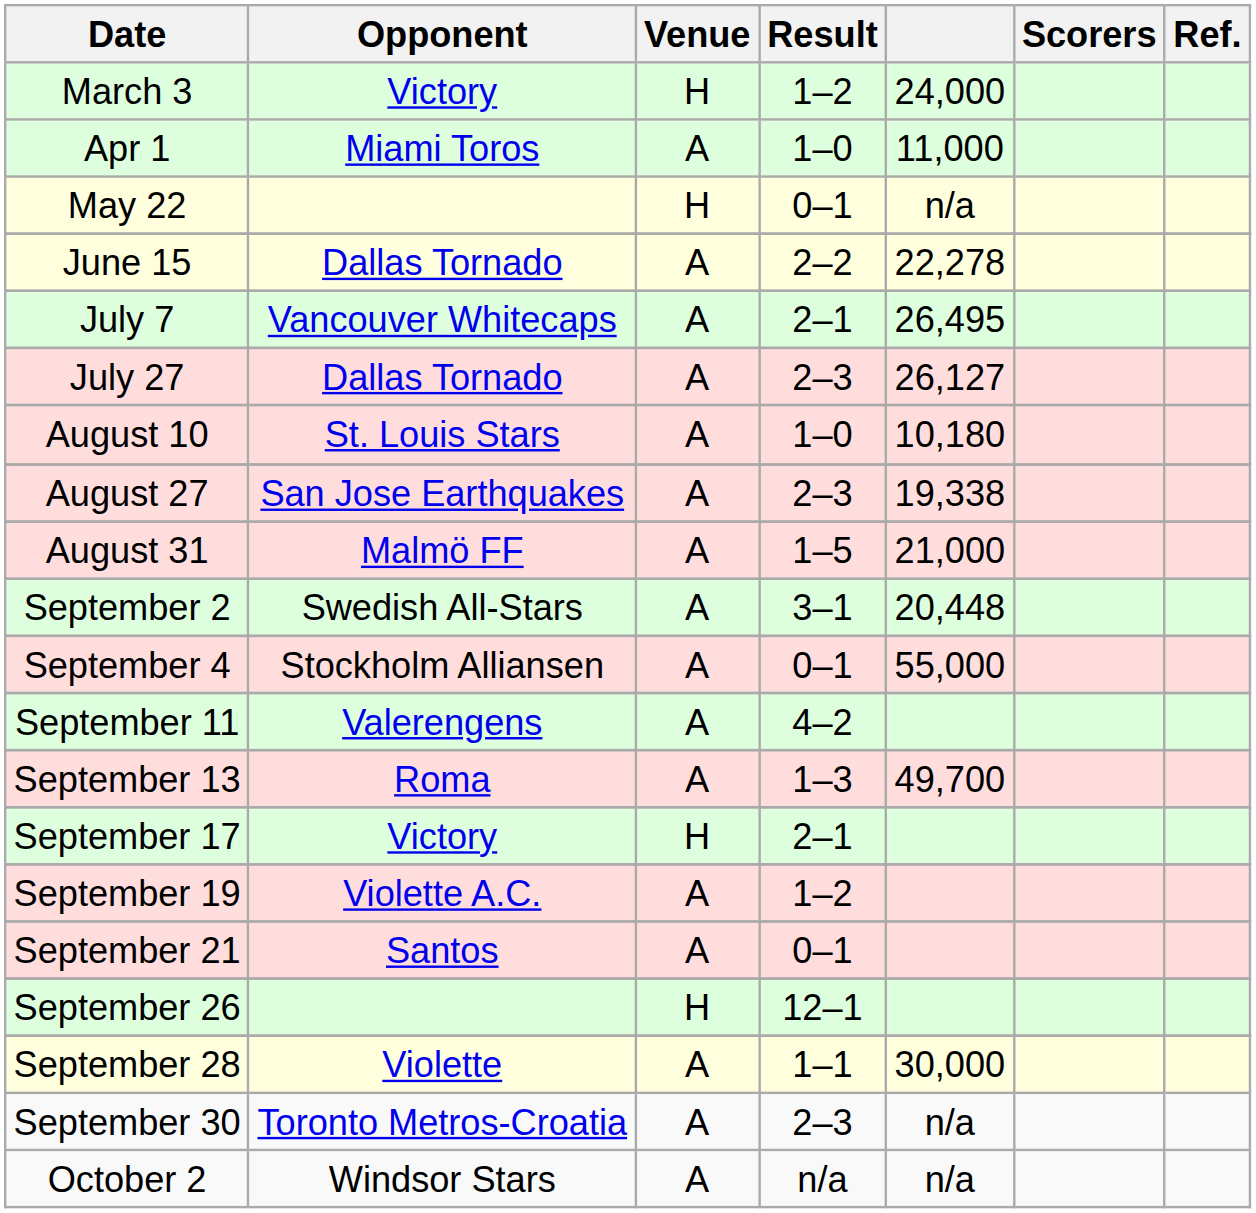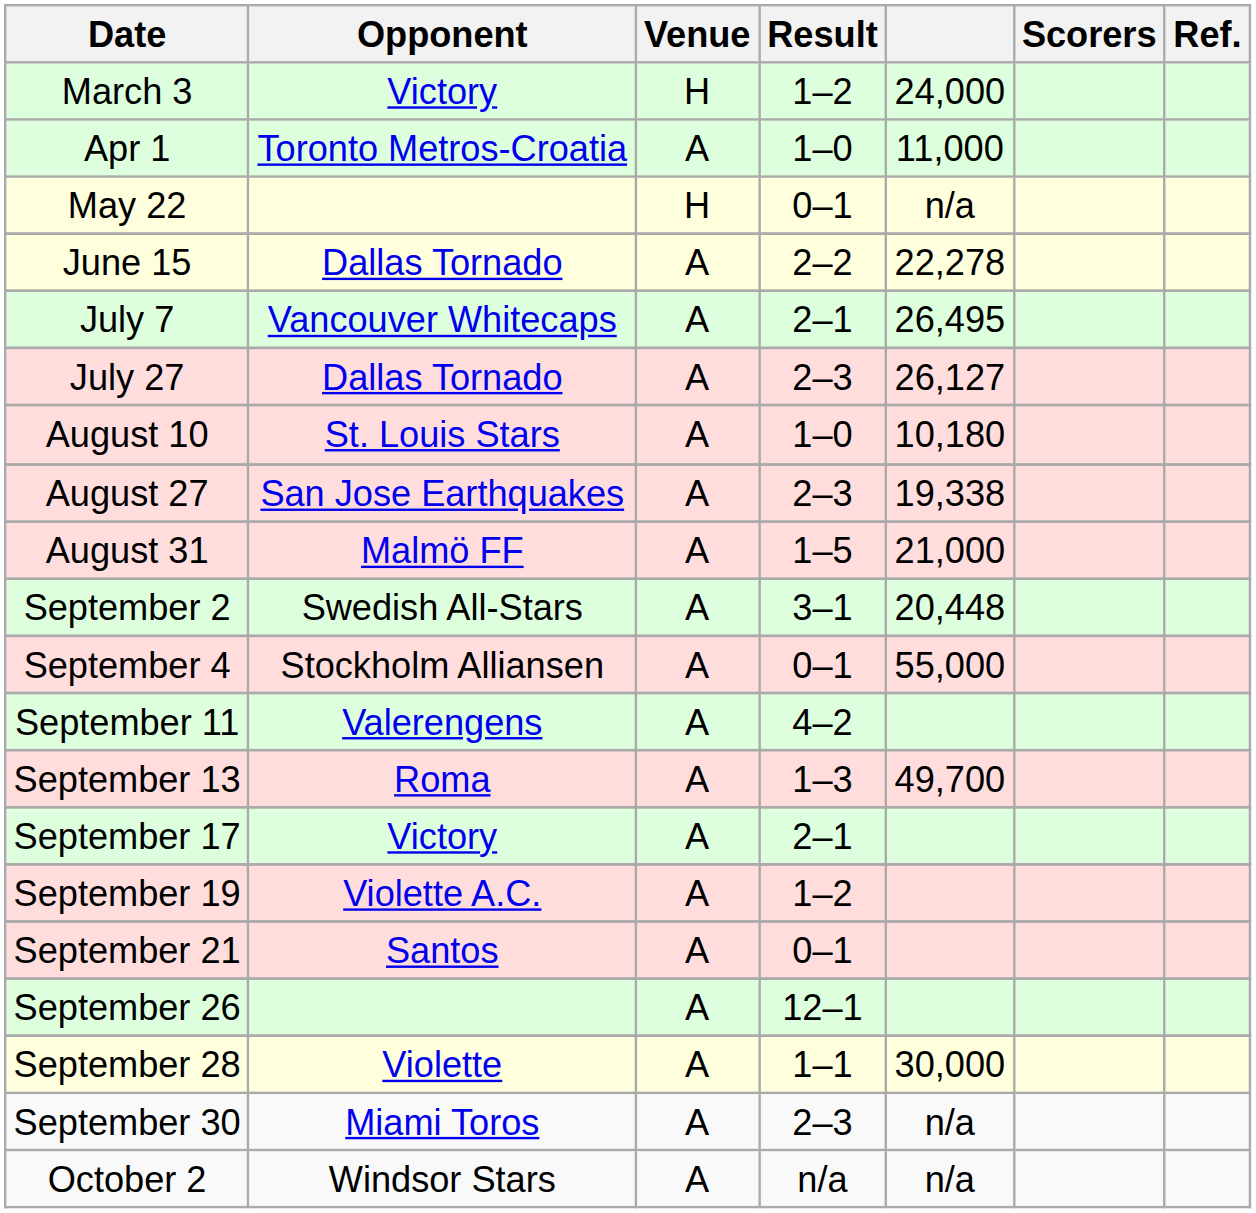 <table class="wikitable" style="font-size:95%; text-align:center">
 <tr>
 <th>Date</th>
 <th>Opponent</th>
 <th>Venue</th>
 <th>Result</th>
 <th></th>
 <th>Scorers</th>
 <th>Ref.</th>
 </tr>
 <tr bgcolor= #ddffdd>
 <td> March 3</td>
 <td>  <a href='#'>Victory</a></td>
 <td>H</td>
 <td>1–2</td>
 <td>24,000</td>
 <td></td>
 <td></td>
 </tr>
 <tr bgcolor= #ddffdd>
 <td> Apr 1</td>
-<td>  <a href='#'>Miami Toros</a></td>
+<td>  <a href='#'>Toronto Metros-Croatia</a></td>
 <td>A</td>
 <td>1–0</td>
 <td>11,000</td>
 <td></td>
 <td></td>
 </tr>
 <tr bgcolor="#ffffdd">
 <td> May 22</td>
 <td> </td>
 <td>H</td>
 <td>0–1</td>
 <td>n/a</td>
 <td></td>
 <td></td>
 </tr>
 <tr>
 </tr>
 <tr bgcolor="#ffffdd">
 <td>June 15</td>
 <td>  <a href='#'>Dallas Tornado</a></td>
 <td>A</td>
 <td>2–2</td>
 <td>22,278</td>
 <td></td>
 <td></td>
 </tr>
 <tr>
 </tr>
 <tr bgcolor="#ddffdd">
 <td> July 7</td>
 <td>  <a href='#'>Vancouver Whitecaps</a></td>
 <td>A</td>
 <td>2–1</td>
 <td>26,495</td>
 <td></td>
 <td></td>
 </tr>
 <tr>
 </tr>
 <tr bgcolor="#ffdddd">
 <td>July 27</td>
 <td>  <a href='#'>Dallas Tornado</a></td>
 <td>A</td>
 <td>2–3</td>
 <td>26,127</td>
 <td></td>
 <td></td>
 </tr>
 <tr>
 </tr>
 <tr bgcolor="#ffdddd">
 <td>August 10</td>
 <td>  <a href='#'>St. Louis Stars</a></td>
 <td>A</td>
 <td>1–0</td>
 <td>10,180</td>
 <td></td>
 <td></td>
 </tr>
 <tr>
 </tr>
 <tr bgcolor="#ffdddd">
 <td>August 27</td>
 <td>  <a href='#'>San Jose Earthquakes</a></td>
 <td>A</td>
 <td>2–3</td>
 <td>19,338</td>
 <td></td>
 <td></td>
 </tr>
 <tr>
 </tr>
 <tr bgcolor="#ffdddd">
 <td>August 31</td>
 <td>  <a href='#'>Malmö FF</a></td>
 <td>A</td>
 <td>1–5</td>
 <td>21,000</td>
 <td></td>
 <td></td>
 </tr>
 <tr>
 </tr>
 <tr bgcolor="#ddffdd">
 <td>September 2</td>
 <td>  Swedish All-Stars</td>
 <td>A</td>
 <td>3–1</td>
 <td>20,448</td>
 <td></td>
 <td></td>
 </tr>
 <tr>
 </tr>
 <tr bgcolor="#ffdddd">
 <td>September 4</td>
 <td>  Stockholm Alliansen</td>
 <td>A</td>
 <td>0–1</td>
 <td>55,000</td>
 <td></td>
 <td></td>
 </tr>
 <tr>
 </tr>
 <tr bgcolor="#ddffdd">
 <td>September 11</td>
 <td>   <a href='#'>Valerengens</a></td>
 <td>A</td>
 <td>4–2</td>
 <td></td>
 <td></td>
 <td></td>
 </tr>
 <tr>
 </tr>
 <tr bgcolor="#ffdddd">
 <td>September 13</td>
 <td> <a href='#'>Roma</a></td>
 <td>A</td>
 <td>1–3</td>
 <td>49,700</td>
 <td></td>
 <td></td>
 </tr>
 <tr>
 </tr>
 <tr bgcolor="#ddffdd">
 <td>September 17</td>
 <td>  <a href='#'>Victory</a></td>
-<td>H</td>
+<td>A</td>
 <td>2–1</td>
 <td></td>
 <td></td>
 <td></td>
 </tr>
 <tr>
 </tr>
 <tr bgcolor="#ffdddd">
 <td>September 19</td>
 <td>  <a href='#'>Violette A.C.</a></td>
 <td>A</td>
 <td>1–2</td>
 <td></td>
 <td></td>
 <td></td>
 </tr>
 <tr>
 </tr>
 <tr bgcolor="#ffdddd">
 <td>September 21</td>
 <td>  <a href='#'>Santos</a></td>
 <td>A</td>
 <td>0–1</td>
 <td></td>
 <td></td>
 <td></td>
 </tr>
 <tr>
 </tr>
 <tr bgcolor="#ddffdd">
 <td>September 26</td>
 <td> </td>
-<td>H</td>
+<td>A</td>
 <td>12–1</td>
 <td></td>
 <td></td>
 <td></td>
 </tr>
 <tr>
 </tr>
 <tr bgcolor="#ffffdd">
 <td>September 28</td>
 <td>  <a href='#'>Violette</a></td>
 <td>A</td>
 <td>1–1</td>
 <td>30,000</td>
 <td></td>
 <td></td>
 </tr>
 <tr>
 <td>September 30</td>
-<td>  <a href='#'>Toronto Metros-Croatia</a></td>
+<td>  <a href='#'>Miami Toros</a></td>
 <td>A</td>
 <td>2–3</td>
 <td>n/a</td>
 <td></td>
 <td></td>
 </tr>
 <tr>
 <td> October 2</td>
 <td>  Windsor Stars</td>
 <td>A</td>
 <td>n/a</td>
 <td>n/a</td>
 <td></td>
 <td></td>
 </tr>
 </table>
